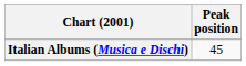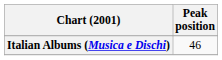 <table class="wikitable sortable plainrowheaders">
 <tr>
 <th>Chart (2001)</th>
 <th>Peak<br>position</th>
 </tr>
 <tr>
 </tr>
 <tr>
 </tr>
 <tr>
 </tr>
 <tr>
 </tr>
 <tr>
 </tr>
 <tr>
 </tr>
 <tr>
 </tr>
 <tr>
 </tr>
 <tr>
 </tr>
 <tr>
 </tr>
 <tr>
 </tr>
 <tr>
 </tr>
 <tr>
 </tr>
 <tr>
 <th scope="row">Italian Albums (<em><a href='#'>Musica e Dischi</a></em>)</th>
-<td align=center>45</td>
+<td align=center>46</td>
 </tr>
 <tr>
 </tr>
 <tr>
 </tr>
 <tr>
 </tr>
 <tr>
 </tr>
 <tr>
 </tr>
 <tr>
 </tr>
 <tr>
 </tr>
 <tr>
 </tr>
 </table>
